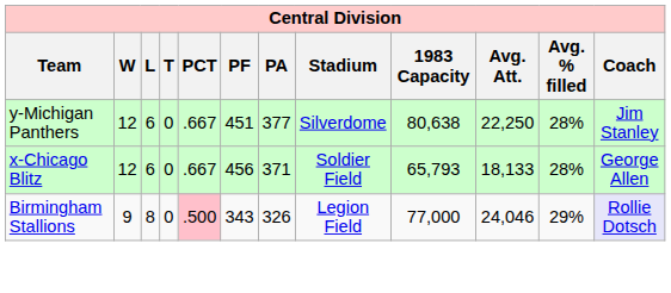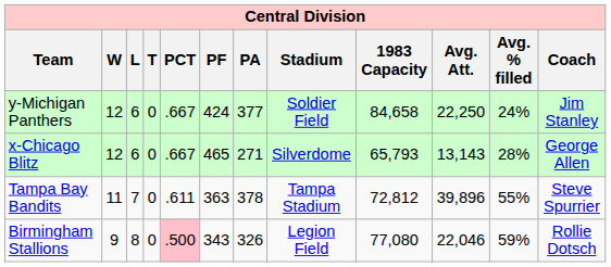 <table class="wikitable">
 <tr style="background:#ffcbcb;">
 <td colspan="12" style="text-align:center;"><strong>Central Division</strong></td>
 </tr>
 <tr style="background:#efefef;">
 <th>Team</th>
 <th>W</th>
 <th>L</th>
 <th>T</th>
 <th>PCT</th>
 <th>PF</th>
 <th>PA</th>
 <th>Stadium</th>
 <th>1983 Capacity</th>
 <th>Avg. Att.</th>
 <th>Avg. % filled</th>
 <th>Coach</th>
 </tr>
 <tr style="text-align:center; background:#cfc;">
 <td align="left">y-Michigan Panthers</td>
 <td>12</td>
 <td>6</td>
 <td>0</td>
 <td>.667</td>
-<td>451</td>
+<td>424</td>
 <td>377</td>
-<td><a href='#'>Silverdome</a></td>
-<td>80,638</td>
+<td><a href='#'>Soldier Field</a></td>
+<td>84,658</td>
 <td>22,250</td>
-<td>28%</td>
+<td>24%</td>
 <td><a href='#'>Jim Stanley</a></td>
 </tr>
 <tr style="text-align:center; background:#cfc;">
 <td align="left"><a href='#'>x-Chicago Blitz</a></td>
 <td>12</td>
 <td>6</td>
 <td>0</td>
 <td>.667</td>
-<td>456</td>
-<td>371</td>
-<td><a href='#'>Soldier Field</a></td>
+<td>465</td>
+<td>271</td>
+<td><a href='#'>Silverdome</a></td>
 <td>65,793</td>
-<td>18,133</td>
+<td>13,143</td>
 <td>28%</td>
 <td><a href='#'>George Allen</a></td>
+</tr>
+<tr style="text-align:center;">
+<td align="left"><a href='#'>Tampa Bay Bandits</a></td>
+<td>11</td>
+<td>7</td>
+<td>0</td>
+<td>.611</td>
+<td>363</td>
+<td>378</td>
+<td><a href='#'>Tampa Stadium</a></td>
+<td>72,812</td>
+<td>39,896</td>
+<td>55%</td>
+<td><a href='#'>Steve Spurrier</a></td>
 </tr>
 <tr style="text-align:center;">
 <td align="left"><a href='#'>Birmingham Stallions</a></td>
 <td>9</td>
 <td>8</td>
 <td>0</td>
 <td style="background: pink;">.500</td>
 <td>343</td>
 <td>326</td>
 <td><a href='#'>Legion Field</a></td>
-<td>77,000</td>
-<td>24,046</td>
-<td>29%</td>
-<td style="background: lavender;"><a href='#'>Rollie Dotsch</a></td>
+<td>77,080</td>
+<td>22,046</td>
+<td>59%</td>
+<td><a href='#'>Rollie Dotsch</a></td>
 </tr>
 </table>
